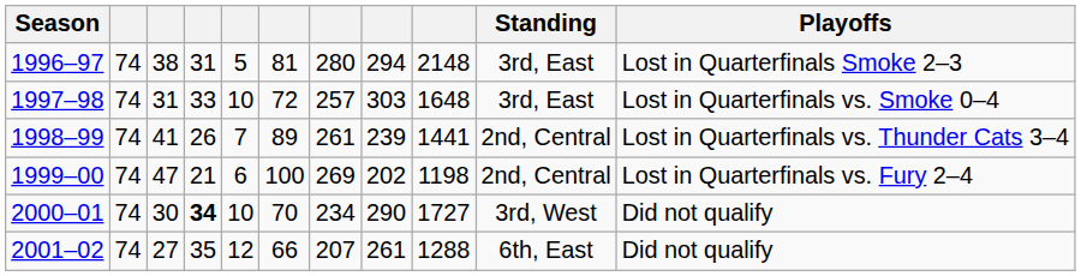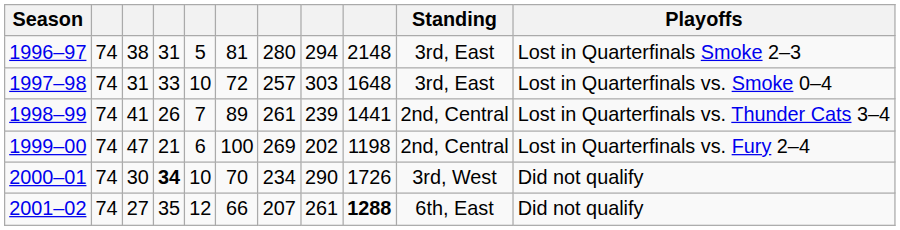 <table class="wikitable" style="text-align:center">
 <tr>
 <th>Season</th>
 <th></th>
 <th></th>
 <th></th>
 <th></th>
 <th></th>
 <th></th>
 <th></th>
 <th></th>
 <th>Standing</th>
 <th>Playoffs</th>
 </tr>
 <tr>
 <td><a href='#'>1996–97</a></td>
 <td>74</td>
 <td>38</td>
 <td>31</td>
 <td>5</td>
 <td>81</td>
 <td>280</td>
 <td>294</td>
 <td>2148</td>
 <td>3rd, East</td>
 <td align=left>Lost in Quarterfinals <a href='#'>Smoke</a> 2–3</td>
 </tr>
 <tr>
 <td><a href='#'>1997–98</a></td>
 <td>74</td>
 <td>31</td>
 <td>33</td>
 <td>10</td>
 <td>72</td>
 <td>257</td>
 <td>303</td>
 <td>1648</td>
 <td>3rd, East</td>
 <td align=left>Lost in Quarterfinals vs. <a href='#'>Smoke</a> 0–4</td>
 </tr>
 <tr>
 <td><a href='#'>1998–99</a></td>
 <td>74</td>
 <td>41</td>
 <td>26</td>
 <td>7</td>
 <td>89</td>
 <td>261</td>
 <td>239</td>
 <td>1441</td>
 <td>2nd, Central</td>
 <td align=left>Lost in Quarterfinals vs. <a href='#'>Thunder Cats</a> 3–4</td>
 </tr>
 <tr>
 <td><a href='#'>1999–00</a></td>
 <td>74</td>
 <td>47</td>
 <td>21</td>
 <td>6</td>
 <td>100</td>
 <td>269</td>
 <td>202</td>
 <td>1198</td>
 <td>2nd, Central</td>
 <td align=left>Lost in Quarterfinals vs. <a href='#'>Fury</a> 2–4</td>
 </tr>
 <tr>
 <td><a href='#'>2000–01</a></td>
 <td>74</td>
 <td>30</td>
 <td><strong>34</strong></td>
 <td>10</td>
 <td>70</td>
 <td>234</td>
 <td>290</td>
-<td>1727</td>
+<td>1726</td>
 <td>3rd, West</td>
 <td align=left>Did not qualify</td>
 </tr>
 <tr>
 <td><a href='#'>2001–02</a></td>
 <td>74</td>
 <td>27</td>
 <td>35</td>
 <td>12</td>
 <td>66</td>
 <td>207</td>
 <td>261</td>
-<td>1288</td>
+<td><strong>1288</strong></td>
 <td>6th, East</td>
 <td align=left>Did not qualify</td>
 </tr>
 </table>
